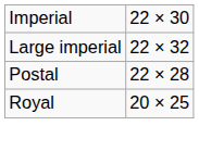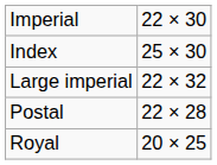 <table class="wikitable">
 <tr>
 <td>Imperial</td>
 <td>22 × 30</td>
+</tr>
+<tr>
+<td>Index</td>
+<td>25 × 30</td>
 </tr>
 <tr>
 <td>Large imperial</td>
 <td>22 × 32</td>
 </tr>
 <tr>
 <td>Postal</td>
 <td>22 × 28</td>
 </tr>
 <tr>
 <td>Royal</td>
 <td>20 × 25</td>
 </tr>
 </table>
